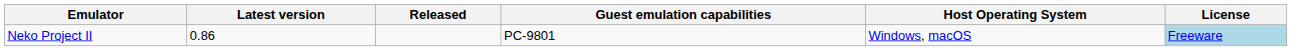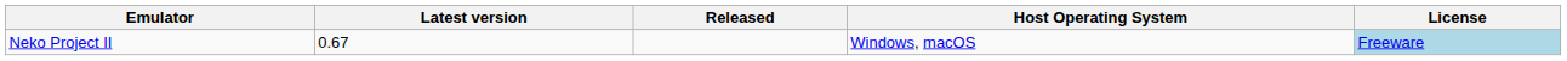 <table class="wikitable sortable" style="width:100%">
 <tr>
 <th>Emulator</th>
 <th>Latest version</th>
 <th>Released</th>
-<th>Guest emulation capabilities</th>
 <th>Host Operating System</th>
 <th>License</th>
 </tr>
 <tr>
 <td><a href='#'>Neko Project II</a></td>
-<td>0.86</td>
+<td>0.67</td>
 <td></td>
-<td>PC-9801</td>
 <td><a href='#'>Windows</a>, <a href='#'>macOS</a></td>
 <td style="background: lightblue;"><a href='#'>Freeware</a></td>
 </tr>
 </table>
